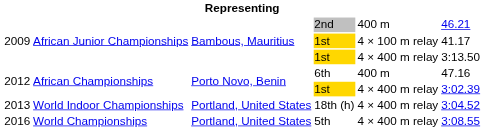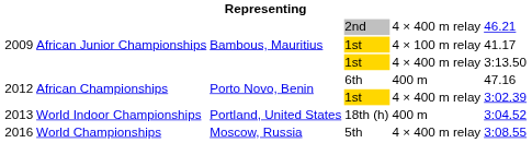 <table>
 <tr>
 <th colspan="6">Representing </th>
 </tr>
 <tr>
 <td rowspan=3>2009</td>
 <td rowspan=3><a href='#'>African Junior Championships</a></td>
 <td rowspan=3><a href='#'>Bambous, Mauritius</a></td>
 <td bgcolor=silver>2nd</td>
-<td>400 m</td>
+<td>4 × 400 m relay</td>
 <td><a href='#'>46.21</a></td>
 </tr>
 <tr>
 <td bgcolor=gold>1st</td>
 <td>4 × 100 m relay</td>
 <td>41.17</td>
 </tr>
 <tr>
 <td bgcolor=gold>1st</td>
 <td>4 × 400 m relay</td>
 <td>3:13.50</td>
 </tr>
 <tr>
 <td rowspan=2>2012</td>
 <td rowspan=2><a href='#'>African Championships</a></td>
 <td rowspan=2><a href='#'>Porto Novo, Benin</a></td>
 <td>6th</td>
 <td>400 m</td>
 <td>47.16</td>
 </tr>
 <tr>
 <td bgcolor=gold>1st</td>
 <td>4 × 400 m relay</td>
 <td><a href='#'>3:02.39</a></td>
 </tr>
 <tr>
 <td>2013</td>
 <td><a href='#'>World Indoor Championships</a></td>
 <td><a href='#'>Portland, United States</a></td>
 <td>18th (h)</td>
-<td>4 × 400 m relay</td>
+<td>400 m</td>
 <td><a href='#'>3:04.52</a></td>
 </tr>
 <tr>
 <td>2016</td>
 <td><a href='#'>World Championships</a></td>
-<td><a href='#'>Portland, United States</a></td>
+<td><a href='#'>Moscow, Russia</a></td>
 <td>5th</td>
 <td>4 × 400 m relay</td>
 <td><a href='#'>3:08.55</a></td>
 </tr>
 </table>
